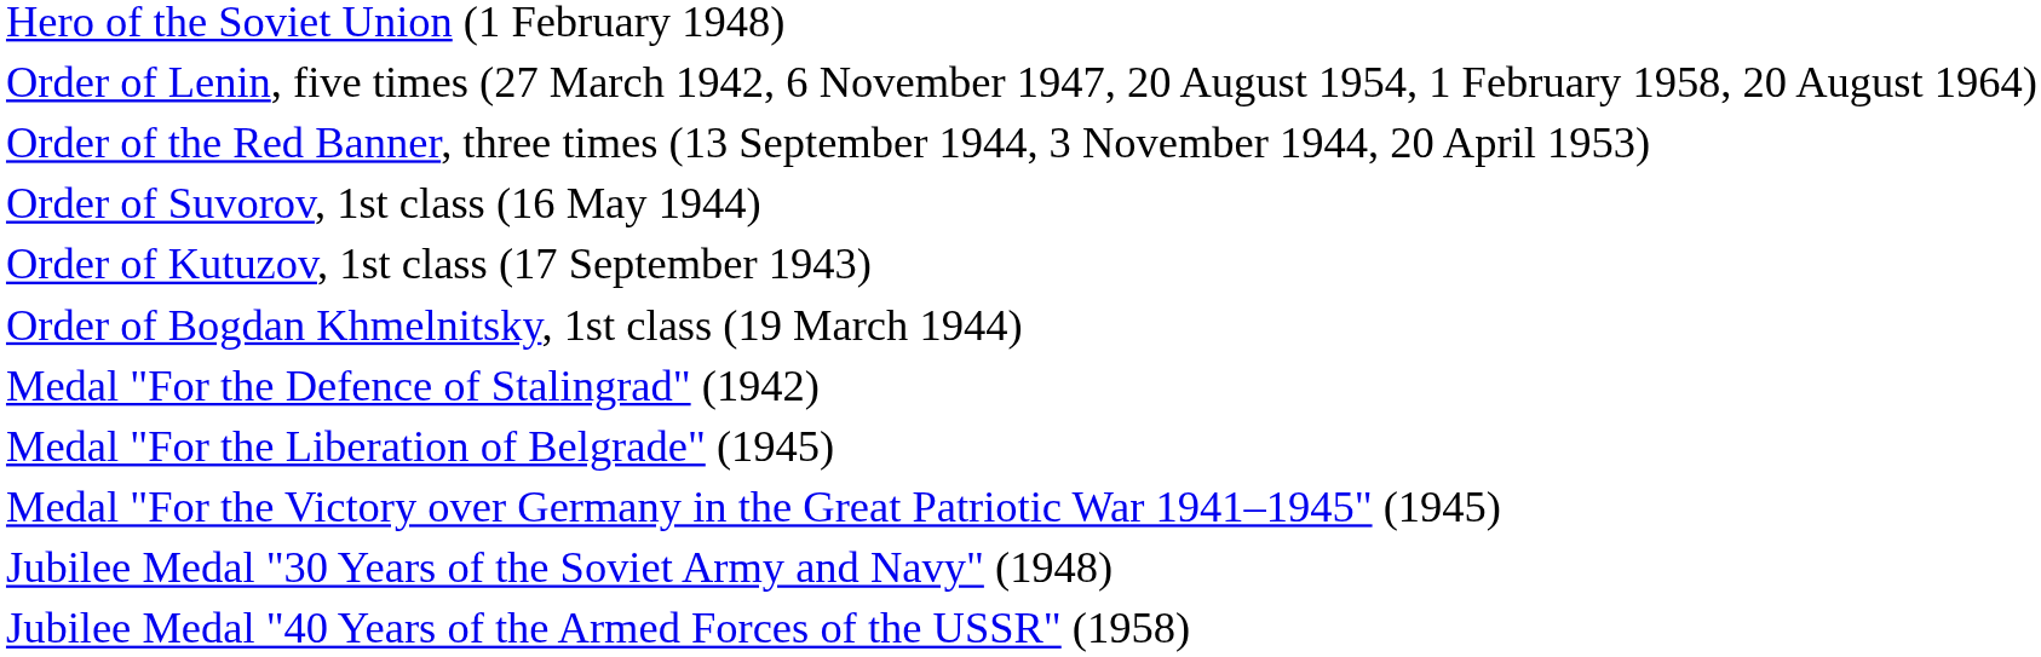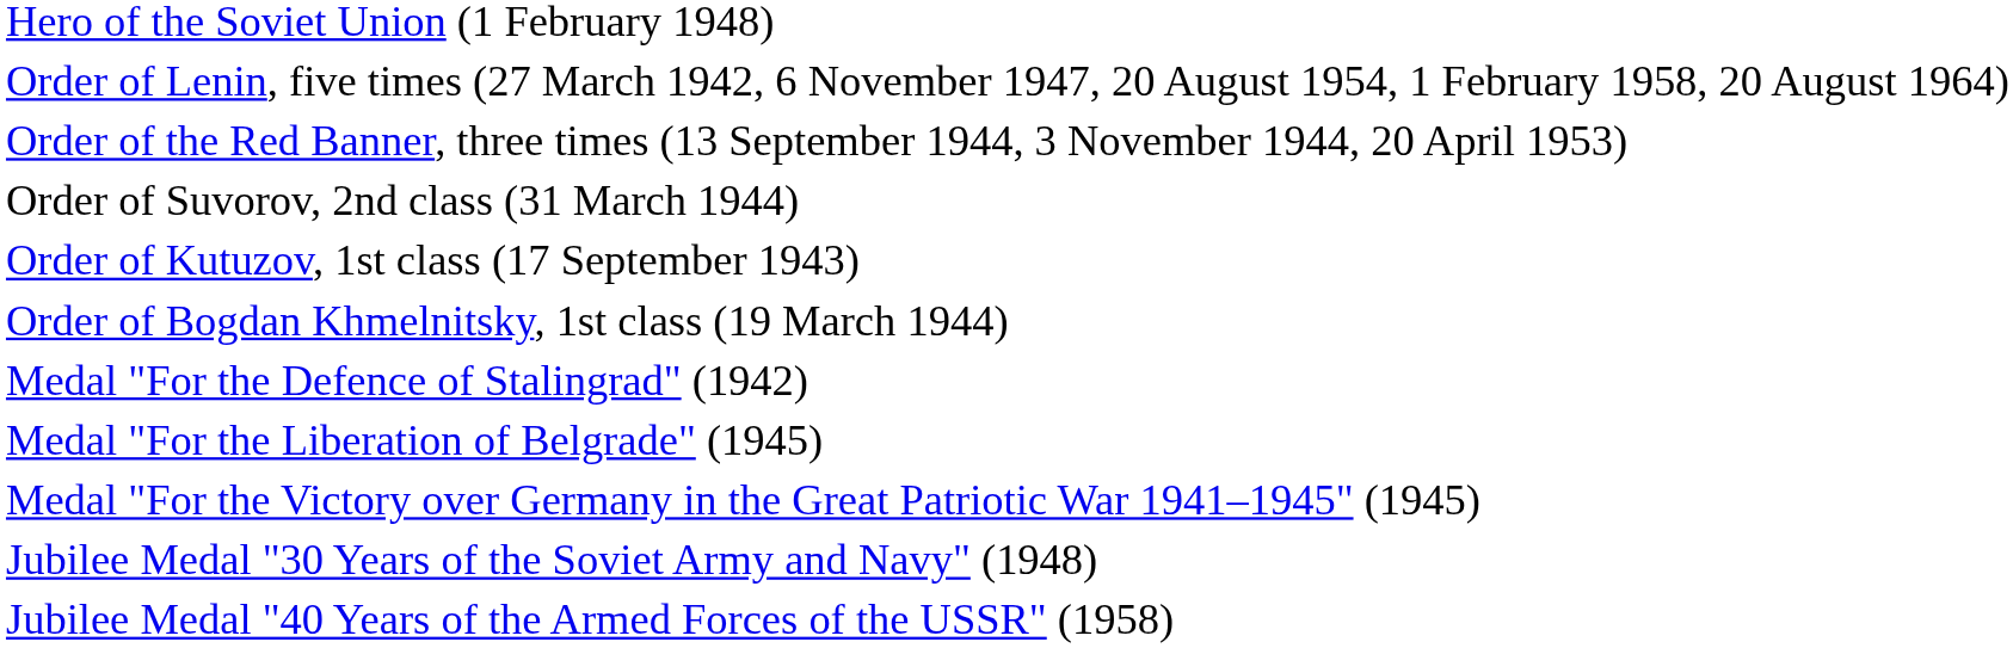 <table>
 <tr>
 <td></td>
 <td><a href='#'>Hero of the Soviet Union</a> (1 February 1948)</td>
 </tr>
 <tr>
 <td></td>
 <td><a href='#'>Order of Lenin</a>, five times (27 March 1942, 6 November 1947, 20 August 1954, 1 February 1958, 20 August 1964)</td>
 </tr>
 <tr>
 <td></td>
 <td><a href='#'>Order of the Red Banner</a>, three times (13 September 1944, 3 November 1944, 20 April 1953)</td>
 </tr>
 <tr>
 <td></td>
-<td><a href='#'>Order of Suvorov</a>, 1st class (16 May 1944)</td>
+<td>Order of Suvorov, 2nd class (31 March 1944)</td>
 </tr>
 <tr>
 <td></td>
 <td><a href='#'>Order of Kutuzov</a>, 1st class (17 September 1943)</td>
 </tr>
 <tr>
 <td></td>
 <td><a href='#'>Order of Bogdan Khmelnitsky</a>, 1st class (19 March 1944)</td>
 </tr>
 <tr>
 <td></td>
 <td><a href='#'>Medal "For the Defence of Stalingrad"</a> (1942)</td>
 </tr>
 <tr>
 <td></td>
 <td><a href='#'>Medal "For the Liberation of Belgrade"</a> (1945)</td>
 </tr>
 <tr>
 <td></td>
 <td><a href='#'>Medal "For the Victory over Germany in the Great Patriotic War 1941–1945"</a> (1945)</td>
 </tr>
 <tr>
 <td></td>
 <td><a href='#'>Jubilee Medal "30 Years of the Soviet Army and Navy"</a> (1948)</td>
 </tr>
 <tr>
 <td></td>
 <td><a href='#'>Jubilee Medal "40 Years of the Armed Forces of the USSR"</a> (1958)</td>
 </tr>
 <tr>
 </tr>
 </table>
